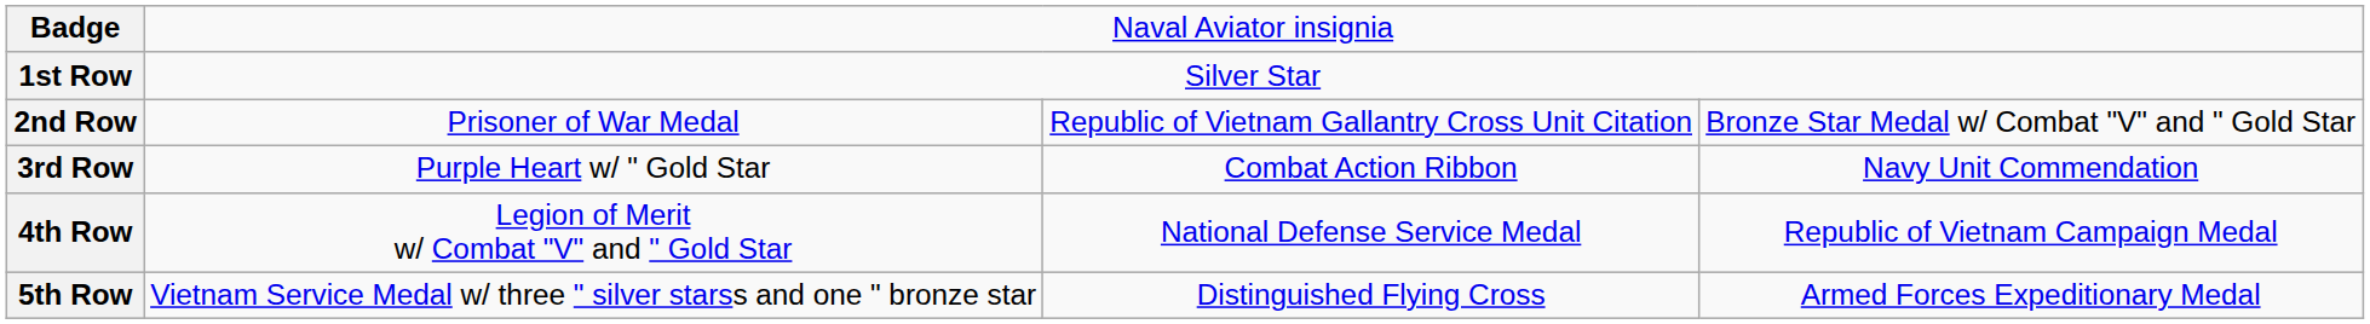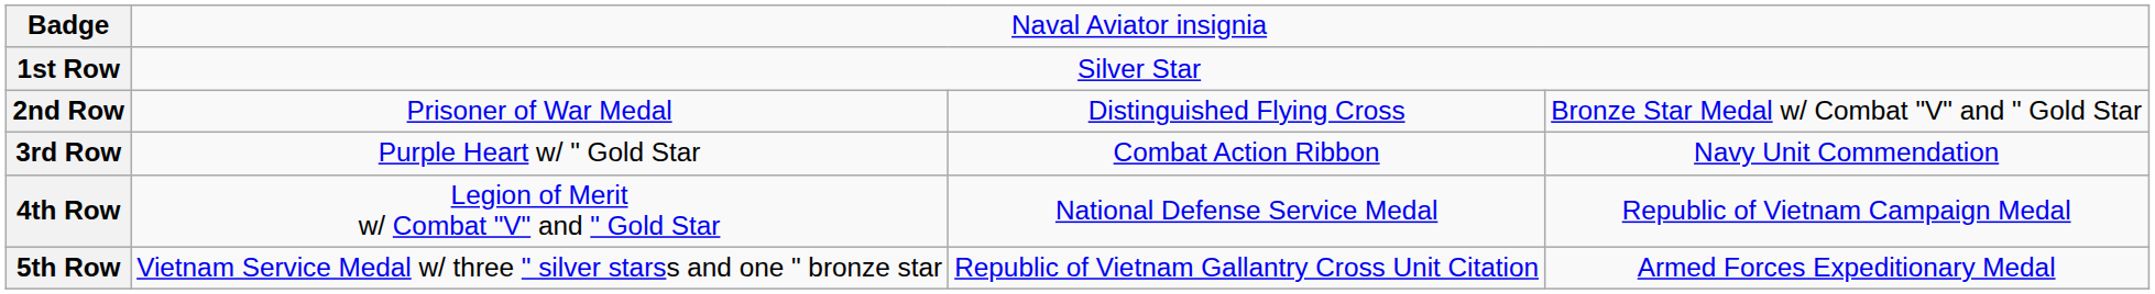 <table class="wikitable" style="margin: 1em auto; text-align: center;">
 <tr>
 <th>Badge</th>
 <td colspan="3"><a href='#'>Naval Aviator insignia</a></td>
 </tr>
 <tr>
 <th>1st Row</th>
 <td colspan="3"><a href='#'>Silver Star</a></td>
 </tr>
 <tr>
 <th>2nd Row</th>
 <td><a href='#'>Prisoner of War Medal</a></td>
-<td><a href='#'>Republic of Vietnam Gallantry Cross Unit Citation</a></td>
+<td><a href='#'>Distinguished Flying Cross</a></td>
 <td><a href='#'>Bronze Star Medal</a> w/ Combat "V" and " Gold Star</td>
 </tr>
 <tr>
 <th>3rd Row</th>
 <td><a href='#'>Purple Heart</a> w/ " Gold Star</td>
 <td><a href='#'>Combat Action Ribbon</a></td>
 <td><a href='#'>Navy Unit Commendation</a></td>
 </tr>
 <tr>
 <th>4th Row</th>
 <td><a href='#'>Legion of Merit</a><br>w/ <a href='#'>Combat "V"</a> and <a href='#'>" Gold Star</a></td>
 <td><a href='#'>National Defense Service Medal</a></td>
 <td><a href='#'>Republic of Vietnam Campaign Medal</a></td>
 </tr>
 <tr>
 <th>5th Row</th>
 <td><a href='#'>Vietnam Service Medal</a> w/ three <a href='#'>" silver stars</a>s and one " bronze star</td>
-<td><a href='#'>Distinguished Flying Cross</a></td>
+<td><a href='#'>Republic of Vietnam Gallantry Cross Unit Citation</a></td>
 <td><a href='#'>Armed Forces Expeditionary Medal</a></td>
 </tr>
 </table>
